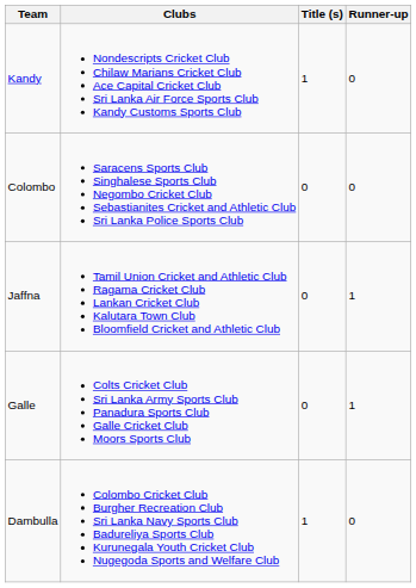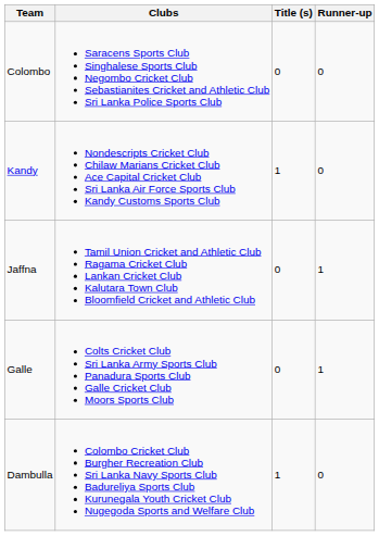 <table class="wikitable">
 <tr>
 <th>Team</th>
 <th>Clubs</th>
 <th>Title (s)</th>
 <th>Runner-up</th>
 </tr>
 <tr>
+<td>Colombo</td>
+<td><br><ul><li><a href='#'>Saracens Sports Club</a></li><li><a href='#'>Singhalese Sports Club</a></li><li><a href='#'>Negombo Cricket Club</a></li><li><a href='#'>Sebastianites Cricket and Athletic Club</a></li><li><a href='#'>Sri Lanka Police Sports Club</a></li></ul></td>
+<td>0</td>
+<td>0</td>
+</tr>
+<tr>
 <td><a href='#'>Kandy</a></td>
 <td><br><ul><li><a href='#'>Nondescripts Cricket Club</a></li><li><a href='#'>Chilaw Marians Cricket Club</a></li><li><a href='#'>Ace Capital Cricket Club</a></li><li><a href='#'>Sri Lanka Air Force Sports Club</a></li><li><a href='#'>Kandy Customs Sports Club</a></li></ul></td>
 <td>1</td>
-<td>0</td>
-</tr>
-<tr>
-<td>Colombo</td>
-<td><br><ul><li><a href='#'>Saracens Sports Club</a></li><li><a href='#'>Singhalese Sports Club</a></li><li><a href='#'>Negombo Cricket Club</a></li><li><a href='#'>Sebastianites Cricket and Athletic Club</a></li><li><a href='#'>Sri Lanka Police Sports Club</a></li></ul></td>
-<td>0</td>
 <td>0</td>
 </tr>
 <tr>
 <td>Jaffna</td>
 <td><br><ul><li><a href='#'>Tamil Union Cricket and Athletic Club</a></li><li><a href='#'>Ragama Cricket Club</a></li><li><a href='#'>Lankan Cricket Club</a></li><li><a href='#'>Kalutara Town Club</a></li><li><a href='#'>Bloomfield Cricket and Athletic Club</a></li></ul></td>
 <td>0</td>
 <td>1</td>
 </tr>
 <tr>
 <td>Galle</td>
 <td><br><ul><li><a href='#'>Colts Cricket Club</a></li><li><a href='#'>Sri Lanka Army Sports Club</a></li><li><a href='#'>Panadura Sports Club</a></li><li><a href='#'>Galle Cricket Club</a></li><li><a href='#'>Moors Sports Club</a></li></ul></td>
 <td>0</td>
 <td>1</td>
 </tr>
 <tr>
 <td>Dambulla</td>
 <td><br><ul><li><a href='#'>Colombo Cricket Club</a></li><li><a href='#'>Burgher Recreation Club</a></li><li><a href='#'>Sri Lanka Navy Sports Club</a></li><li><a href='#'>Badureliya Sports Club</a></li><li><a href='#'>Kurunegala Youth Cricket Club</a></li><li><a href='#'>Nugegoda Sports and Welfare Club</a></li></ul></td>
 <td>1</td>
 <td>0</td>
 </tr>
 </table>
